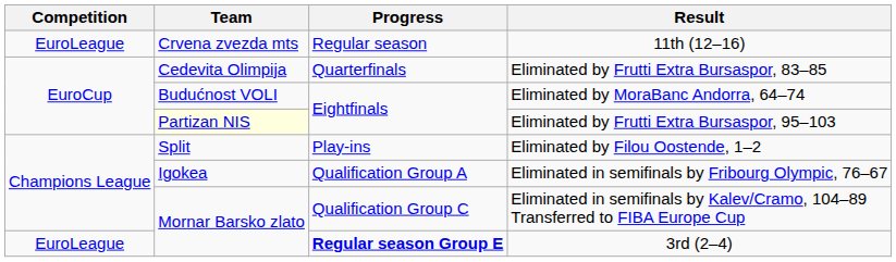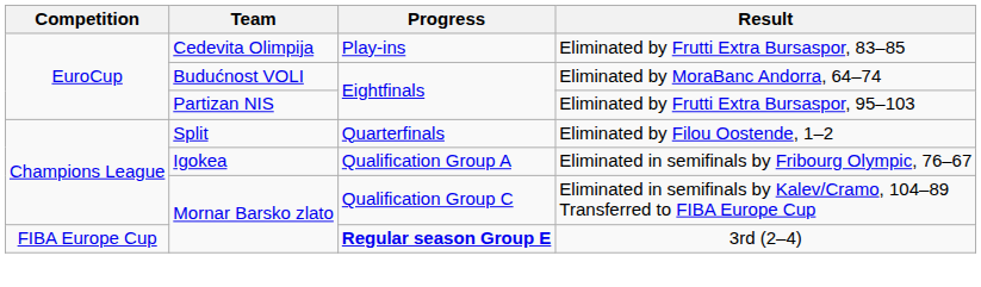 <table class="wikitable">
 <tr>
 <th>Competition</th>
 <th>Team</th>
 <th>Progress</th>
 <th>Result</th>
 </tr>
 <tr>
-<td align="center"><a href='#'>EuroLeague</a></td>
-<td> <a href='#'>Crvena zvezda mts</a></td>
-<td><a href='#'>Regular season</a></td>
-<td align="center">11th (12–16)</td>
-</tr>
-<tr>
 <td rowspan="3" align="center"><a href='#'>EuroCup</a></td>
 <td> <a href='#'>Cedevita Olimpija</a></td>
-<td><a href='#'>Quarterfinals</a></td>
+<td><a href='#'>Play-ins</a></td>
 <td>Eliminated by  <a href='#'>Frutti Extra Bursaspor</a>, 83–85</td>
 </tr>
 <tr>
 <td> <a href='#'>Budućnost VOLI</a></td>
 <td rowspan=2><a href='#'>Eightfinals</a></td>
 <td>Eliminated by  <a href='#'>MoraBanc Andorra</a>, 64–74</td>
 </tr>
 <tr>
-<td style="background: lightyellow;"> <a href='#'>Partizan NIS</a></td>
+<td> <a href='#'>Partizan NIS</a></td>
 <td>Eliminated by  <a href='#'>Frutti Extra Bursaspor</a>, 95–103</td>
 </tr>
 <tr>
 <td rowspan=3 align="center"><a href='#'>Champions League</a></td>
 <td> <a href='#'>Split</a></td>
-<td><a href='#'>Play-ins</a></td>
+<td><a href='#'>Quarterfinals</a></td>
 <td>Eliminated by  <a href='#'>Filou Oostende</a>, 1–2</td>
 </tr>
 <tr>
 <td> <a href='#'>Igokea</a></td>
 <td><a href='#'>Qualification Group A</a></td>
 <td>Eliminated in semifinals by  <a href='#'>Fribourg Olympic</a>, 76–67</td>
 </tr>
 <tr>
 <td rowspan=2> <a href='#'>Mornar Barsko zlato</a></td>
 <td><a href='#'>Qualification Group C</a></td>
 <td>Eliminated in semifinals by  <a href='#'>Kalev/Cramo</a>, 104–89<br>Transferred to <a href='#'>FIBA Europe Cup</a></td>
 </tr>
 <tr>
-<td align="center"><a href='#'>EuroLeague</a></td>
+<td align="center"><a href='#'>FIBA Europe Cup</a></td>
 <td><strong><a href='#'>Regular season Group E</a></strong></td>
 <td align="center">3rd (2–4)</td>
 </tr>
 </table>
